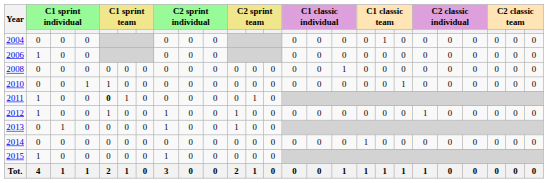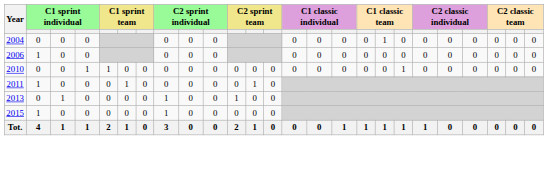 <table class="wikitable" width=70% style="font-size:90%; text-align:center;">
 <tr>
 <th rowspan=2>Year</th>
 <td colspan=3 bgcolor=palegreen><strong>C1 sprint individual</strong></td>
 <td colspan=3 bgcolor=khaki><strong>C1 sprint team</strong></td>
 <td colspan=3 bgcolor=palegreen><strong>C2 sprint individual</strong></td>
 <td colspan=3 bgcolor=khaki><strong>C2 sprint team</strong></td>
 <td colspan=3 bgcolor=plum><strong>C1 classic individual</strong></td>
 <td colspan=3 bgcolor=moccasin><strong>C1 classic team</strong></td>
 <td colspan=3 bgcolor=plum><strong>C2 classic individual</strong></td>
 <td colspan=3 bgcolor=moccasin><strong>C2 classic team</strong></td>
 </tr>
 <tr>
 <th></th>
 <th></th>
 <th></th>
 <th></th>
 <th></th>
 <th></th>
 <th></th>
 <th></th>
 <th></th>
 <th></th>
 <th></th>
 <th></th>
 <th></th>
 <th></th>
 <th></th>
 <th></th>
 <th></th>
 <th></th>
 <th></th>
 <th></th>
 <th></th>
 <th></th>
 <th></th>
 <th></th>
 </tr>
 <tr>
 <td><a href='#'>2004</a></td>
 <td>0</td>
 <td>0</td>
 <td>0</td>
 <td bgcolor=lightgrey colspan=3></td>
 <td>0</td>
 <td>0</td>
 <td>0</td>
 <td bgcolor=lightgrey colspan=3></td>
 <td>0</td>
 <td>0</td>
 <td>0</td>
 <td>0</td>
 <td>1</td>
 <td>0</td>
 <td>0</td>
 <td>0</td>
 <td>0</td>
 <td>0</td>
 <td>0</td>
 <td>0</td>
 </tr>
 <tr>
 <td><a href='#'>2006</a></td>
 <td>1</td>
 <td>0</td>
 <td>0</td>
 <td bgcolor=lightgrey colspan=3></td>
 <td>0</td>
 <td>0</td>
 <td>0</td>
 <td bgcolor=lightgrey colspan=3></td>
 <td>0</td>
 <td>0</td>
 <td>0</td>
 <td>0</td>
 <td>0</td>
 <td>0</td>
 <td>0</td>
 <td>0</td>
 <td>0</td>
 <td>0</td>
 <td>0</td>
 <td>0</td>
 </tr>
 <tr>
-<td><a href='#'>2008</a></td>
-<td>0</td>
-<td>0</td>
-<td>0</td>
-<td>0</td>
-<td>0</td>
-<td>0</td>
-<td>0</td>
-<td>0</td>
-<td>0</td>
-<td>0</td>
-<td>0</td>
-<td>0</td>
-<td>0</td>
-<td>0</td>
-<td>1</td>
-<td>0</td>
-<td>0</td>
-<td>0</td>
-<td>0</td>
-<td>0</td>
-<td>0</td>
-<td>0</td>
-<td>0</td>
-<td>0</td>
-</tr>
-<tr>
 <td><a href='#'>2010</a></td>
 <td>0</td>
 <td>0</td>
 <td>1</td>
 <td>1</td>
 <td>0</td>
 <td>0</td>
 <td>0</td>
 <td>0</td>
 <td>0</td>
 <td>0</td>
 <td>0</td>
 <td>0</td>
 <td>0</td>
 <td>0</td>
 <td>0</td>
 <td>0</td>
 <td>0</td>
 <td>1</td>
 <td>0</td>
 <td>0</td>
 <td>0</td>
 <td>0</td>
 <td>0</td>
 <td>0</td>
 </tr>
 <tr>
 <td><a href='#'>2011</a></td>
 <td>1</td>
 <td>0</td>
 <td>0</td>
-<td><strong>0</strong></td>
+<td>0</td>
 <td>1</td>
 <td>0</td>
 <td>0</td>
 <td>0</td>
 <td>0</td>
 <td>0</td>
 <td>1</td>
 <td>0</td>
 <td bgcolor=lightgrey colspan=12></td>
-</tr>
-<tr>
-<td><a href='#'>2012</a></td>
-<td>1</td>
-<td>0</td>
-<td>0</td>
-<td>1</td>
-<td>0</td>
-<td>0</td>
-<td>1</td>
-<td>0</td>
-<td>0</td>
-<td>1</td>
-<td>0</td>
-<td>0</td>
-<td>0</td>
-<td>0</td>
-<td>0</td>
-<td>0</td>
-<td>0</td>
-<td>0</td>
-<td>1</td>
-<td>0</td>
-<td>0</td>
-<td>0</td>
-<td>0</td>
-<td>0</td>
 </tr>
 <tr>
 <td><a href='#'>2013</a></td>
 <td>0</td>
 <td>1</td>
 <td>0</td>
 <td>0</td>
 <td>0</td>
 <td>0</td>
 <td>1</td>
 <td>0</td>
 <td>0</td>
 <td>1</td>
 <td>0</td>
 <td>0</td>
 <td bgcolor=lightgrey colspan=12></td>
-</tr>
-<tr>
-<td><a href='#'>2014</a></td>
-<td>0</td>
-<td>0</td>
-<td>0</td>
-<td>0</td>
-<td>0</td>
-<td>0</td>
-<td>0</td>
-<td>0</td>
-<td>0</td>
-<td>0</td>
-<td>0</td>
-<td>0</td>
-<td>0</td>
-<td>0</td>
-<td>0</td>
-<td>1</td>
-<td>0</td>
-<td>0</td>
-<td>0</td>
-<td>0</td>
-<td>0</td>
-<td>0</td>
-<td>0</td>
-<td>0</td>
 </tr>
 <tr>
 <td><a href='#'>2015</a></td>
 <td>1</td>
 <td>0</td>
 <td>0</td>
 <td>0</td>
 <td>0</td>
 <td>0</td>
 <td>1</td>
 <td>0</td>
 <td>0</td>
 <td>0</td>
 <td>0</td>
 <td>0</td>
 <td bgcolor=lightgrey colspan=12></td>
 </tr>
 <tr>
 <th>Tot.</th>
 <th>4</th>
 <th>1</th>
 <th>1</th>
 <th>2</th>
 <th>1</th>
 <th>0</th>
 <th>3</th>
 <th>0</th>
 <th>0</th>
 <th>2</th>
 <th>1</th>
 <th>0</th>
 <th>0</th>
 <th>0</th>
 <th>1</th>
 <th>1</th>
 <th>1</th>
 <th>1</th>
 <th>1</th>
 <th>0</th>
 <th>0</th>
 <th>0</th>
 <th>0</th>
 <th>0</th>
 </tr>
 </table>
